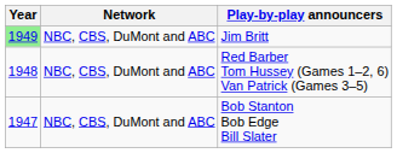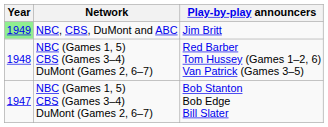 <table class="wikitable">
 <tr>
 <th>Year</th>
 <th>Network</th>
 <th><a href='#'>Play-by-play</a> announcers</th>
 </tr>
 <tr>
 <td style="background: lightgreen;"><a href='#'>1949</a></td>
 <td><a href='#'>NBC</a>, <a href='#'>CBS</a>, DuMont and <a href='#'>ABC</a></td>
 <td><a href='#'>Jim Britt</a></td>
 </tr>
 <tr>
 <td><a href='#'>1948</a></td>
-<td><a href='#'>NBC</a>, <a href='#'>CBS</a>, DuMont and <a href='#'>ABC</a></td>
+<td><a href='#'>NBC</a> (Games 1, 5)<br><a href='#'>CBS</a> (Games 3–4)<br>DuMont (Games 2, 6–7)</td>
 <td><a href='#'>Red Barber</a><br><a href='#'>Tom Hussey</a> (Games 1–2, 6)<br><a href='#'>Van Patrick</a> (Games 3–5)</td>
 </tr>
 <tr>
 <td><a href='#'>1947</a></td>
-<td><a href='#'>NBC</a>, <a href='#'>CBS</a>, DuMont and <a href='#'>ABC</a></td>
+<td><a href='#'>NBC</a> (Games 1, 5)<br><a href='#'>CBS</a> (Games 3–4)<br>DuMont (Games 2, 6–7)</td>
 <td><a href='#'>Bob Stanton</a><br>Bob Edge<br><a href='#'>Bill Slater</a></td>
 </tr>
 </table>
